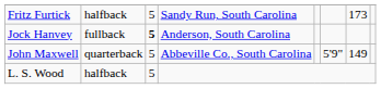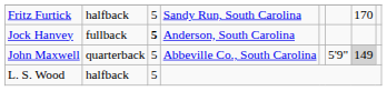 <table class="wikitable">
 <tr>
 </tr>
 <tr>
 <td><a href='#'>Fritz Furtick</a></td>
 <td>halfback</td>
 <td>5</td>
 <td><a href='#'>Sandy Run, South Carolina</a></td>
 <td></td>
 <td></td>
-<td>173</td>
+<td>170</td>
 <td></td>
 </tr>
 <tr>
 <td><a href='#'>Jock Hanvey</a></td>
 <td>fullback</td>
 <td><strong>5</strong></td>
 <td><a href='#'>Anderson, South Carolina</a></td>
 <td></td>
 <td></td>
 <td></td>
 </tr>
 <tr>
 <td><a href='#'>John Maxwell</a></td>
 <td>quarterback</td>
 <td>5</td>
 <td><a href='#'>Abbeville Co., South Carolina</a></td>
 <td></td>
 <td>5'9"</td>
-<td>149</td>
+<td style="background: lightgrey;">149</td>
 <td></td>
 </tr>
 <tr>
 <td>L. S. Wood</td>
 <td>halfback</td>
 <td>5</td>
 </tr>
 </table>
